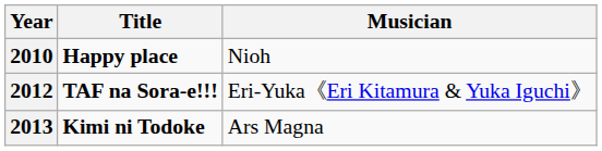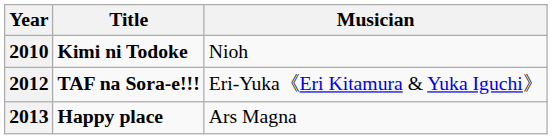 <table class="wikitable">
 <tr>
 <th>Year</th>
 <th>Title</th>
 <th>Musician</th>
 </tr>
 <tr>
 <th>2010</th>
-<td><strong>Happy place</strong></td>
+<td><strong>Kimi ni Todoke</strong></td>
 <td>Nioh </td>
 </tr>
 <tr>
 <th>2012</th>
 <td><strong>TAF na Sora-e!!!</strong></td>
 <td>Eri-Yuka《<a href='#'>Eri Kitamura</a> & <a href='#'>Yuka Iguchi</a>》</td>
 </tr>
 <tr>
 <th>2013</th>
-<td><strong>Kimi ni Todoke</strong></td>
+<td><strong>Happy place</strong></td>
 <td>Ars Magna </td>
 </tr>
 </table>
